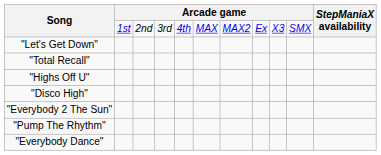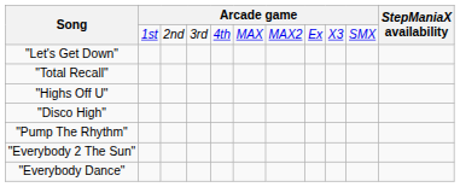 <table class="wikitable" style="text-align:center">
 <tr>
 <th rowspan="2">Song</th>
 <th colspan="9">Arcade game</th>
 <th rowspan="2"><em>StepManiaX</em><br>availability</th>
 </tr>
 <tr>
 <td><em><a href='#'>1st</a></em></td>
 <td><em>2nd</em></td>
 <td><em>3rd</em></td>
 <td><em><a href='#'>4th</a></em></td>
 <td><em><a href='#'>MAX</a></em></td>
 <td><em><a href='#'>MAX2</a></em></td>
 <td><em><a href='#'>Ex</a></em></td>
 <td><em><a href='#'>X3</a></em></td>
 <td><em><a href='#'>SMX</a></em></td>
 </tr>
 <tr>
 <td>"Let's Get Down"</td>
 <td></td>
 <td></td>
 <td></td>
 <td></td>
 <td></td>
 <td></td>
 <td></td>
 <td></td>
 <td></td>
 <td></td>
 </tr>
 <tr>
 <td>"Total Recall"</td>
 <td></td>
 <td></td>
 <td></td>
 <td></td>
 <td></td>
 <td></td>
 <td></td>
 <td></td>
 <td></td>
 <td></td>
 </tr>
 <tr>
 <td>"Highs Off U"</td>
 <td></td>
 <td></td>
 <td></td>
 <td></td>
 <td></td>
 <td></td>
 <td></td>
 <td></td>
 <td></td>
 <td></td>
 </tr>
 <tr>
 <td>"Disco High"</td>
 <td></td>
 <td></td>
 <td></td>
 <td></td>
 <td></td>
 <td></td>
 <td></td>
 <td></td>
 <td></td>
 <td></td>
 </tr>
 <tr>
-<td>"Everybody 2 The Sun"</td>
+<td>"Pump The Rhythm"</td>
 <td></td>
 <td></td>
 <td></td>
 <td></td>
 <td></td>
 <td></td>
 <td></td>
 <td></td>
 <td></td>
 <td></td>
 </tr>
 <tr>
-<td>"Pump The Rhythm"</td>
+<td>"Everybody 2 The Sun"</td>
 <td></td>
 <td></td>
 <td></td>
 <td></td>
 <td></td>
 <td></td>
 <td></td>
 <td></td>
 <td></td>
 <td></td>
 </tr>
 <tr>
 <td>"Everybody Dance"</td>
 <td></td>
 <td></td>
 <td></td>
 <td></td>
 <td></td>
 <td></td>
 <td></td>
 <td></td>
 <td></td>
 <td></td>
 </tr>
 </table>
